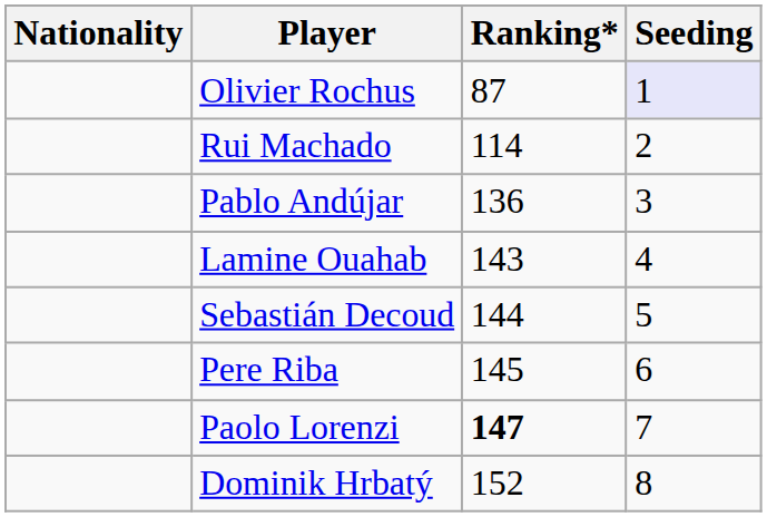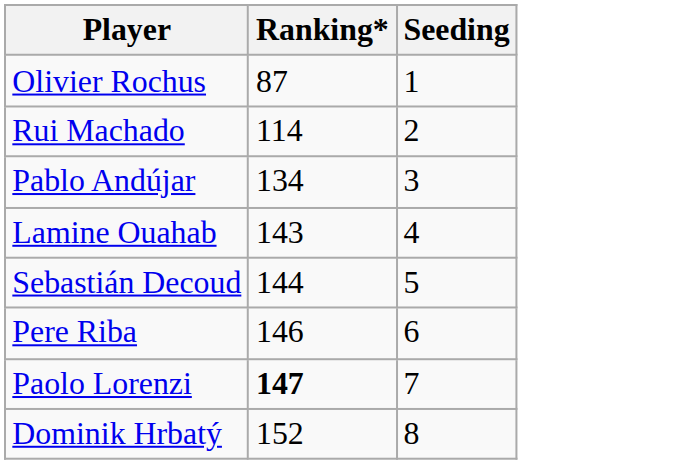 <table class="wikitable" border="1">
 <tr>
-<th>Nationality</th>
 <th>Player</th>
 <th>Ranking*</th>
 <th>Seeding</th>
 </tr>
 <tr>
-<td></td>
 <td><a href='#'>Olivier Rochus</a></td>
 <td>87</td>
-<td style="background: lavender;">1</td>
+<td>1</td>
 </tr>
 <tr>
-<td></td>
 <td><a href='#'>Rui Machado</a></td>
 <td>114</td>
 <td>2</td>
 </tr>
 <tr>
-<td></td>
 <td><a href='#'>Pablo Andújar</a></td>
-<td>136</td>
+<td>134</td>
 <td>3</td>
 </tr>
 <tr>
-<td></td>
 <td><a href='#'>Lamine Ouahab</a></td>
 <td>143</td>
 <td>4</td>
 </tr>
 <tr>
-<td></td>
 <td><a href='#'>Sebastián Decoud</a></td>
 <td>144</td>
 <td>5</td>
 </tr>
 <tr>
-<td></td>
 <td><a href='#'>Pere Riba</a></td>
-<td>145</td>
+<td>146</td>
 <td>6</td>
 </tr>
 <tr>
-<td></td>
 <td><a href='#'>Paolo Lorenzi</a></td>
 <td><strong>147</strong></td>
 <td>7</td>
 </tr>
 <tr>
-<td></td>
 <td><a href='#'>Dominik Hrbatý</a></td>
 <td>152</td>
 <td>8</td>
 </tr>
 </table>
